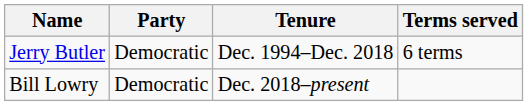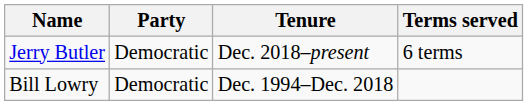 <table class="wikitable mw-collapsible mw-collapsed">
 <tr>
 <th scope="col">Name</th>
 <th scope="col">Party</th>
 <th scope="col">Tenure</th>
 <th scope="col">Terms served</th>
 </tr>
 <tr>
 <td><a href='#'>Jerry Butler</a></td>
 <td>Democratic</td>
-<td>Dec. 1994–Dec. 2018</td>
+<td>Dec. 2018–<em>present</em></td>
 <td>6 terms</td>
 </tr>
 <tr>
 <td>Bill Lowry</td>
 <td>Democratic</td>
-<td>Dec. 2018–<em>present</em></td>
+<td>Dec. 1994–Dec. 2018</td>
 <td></td>
 </tr>
 </table>
